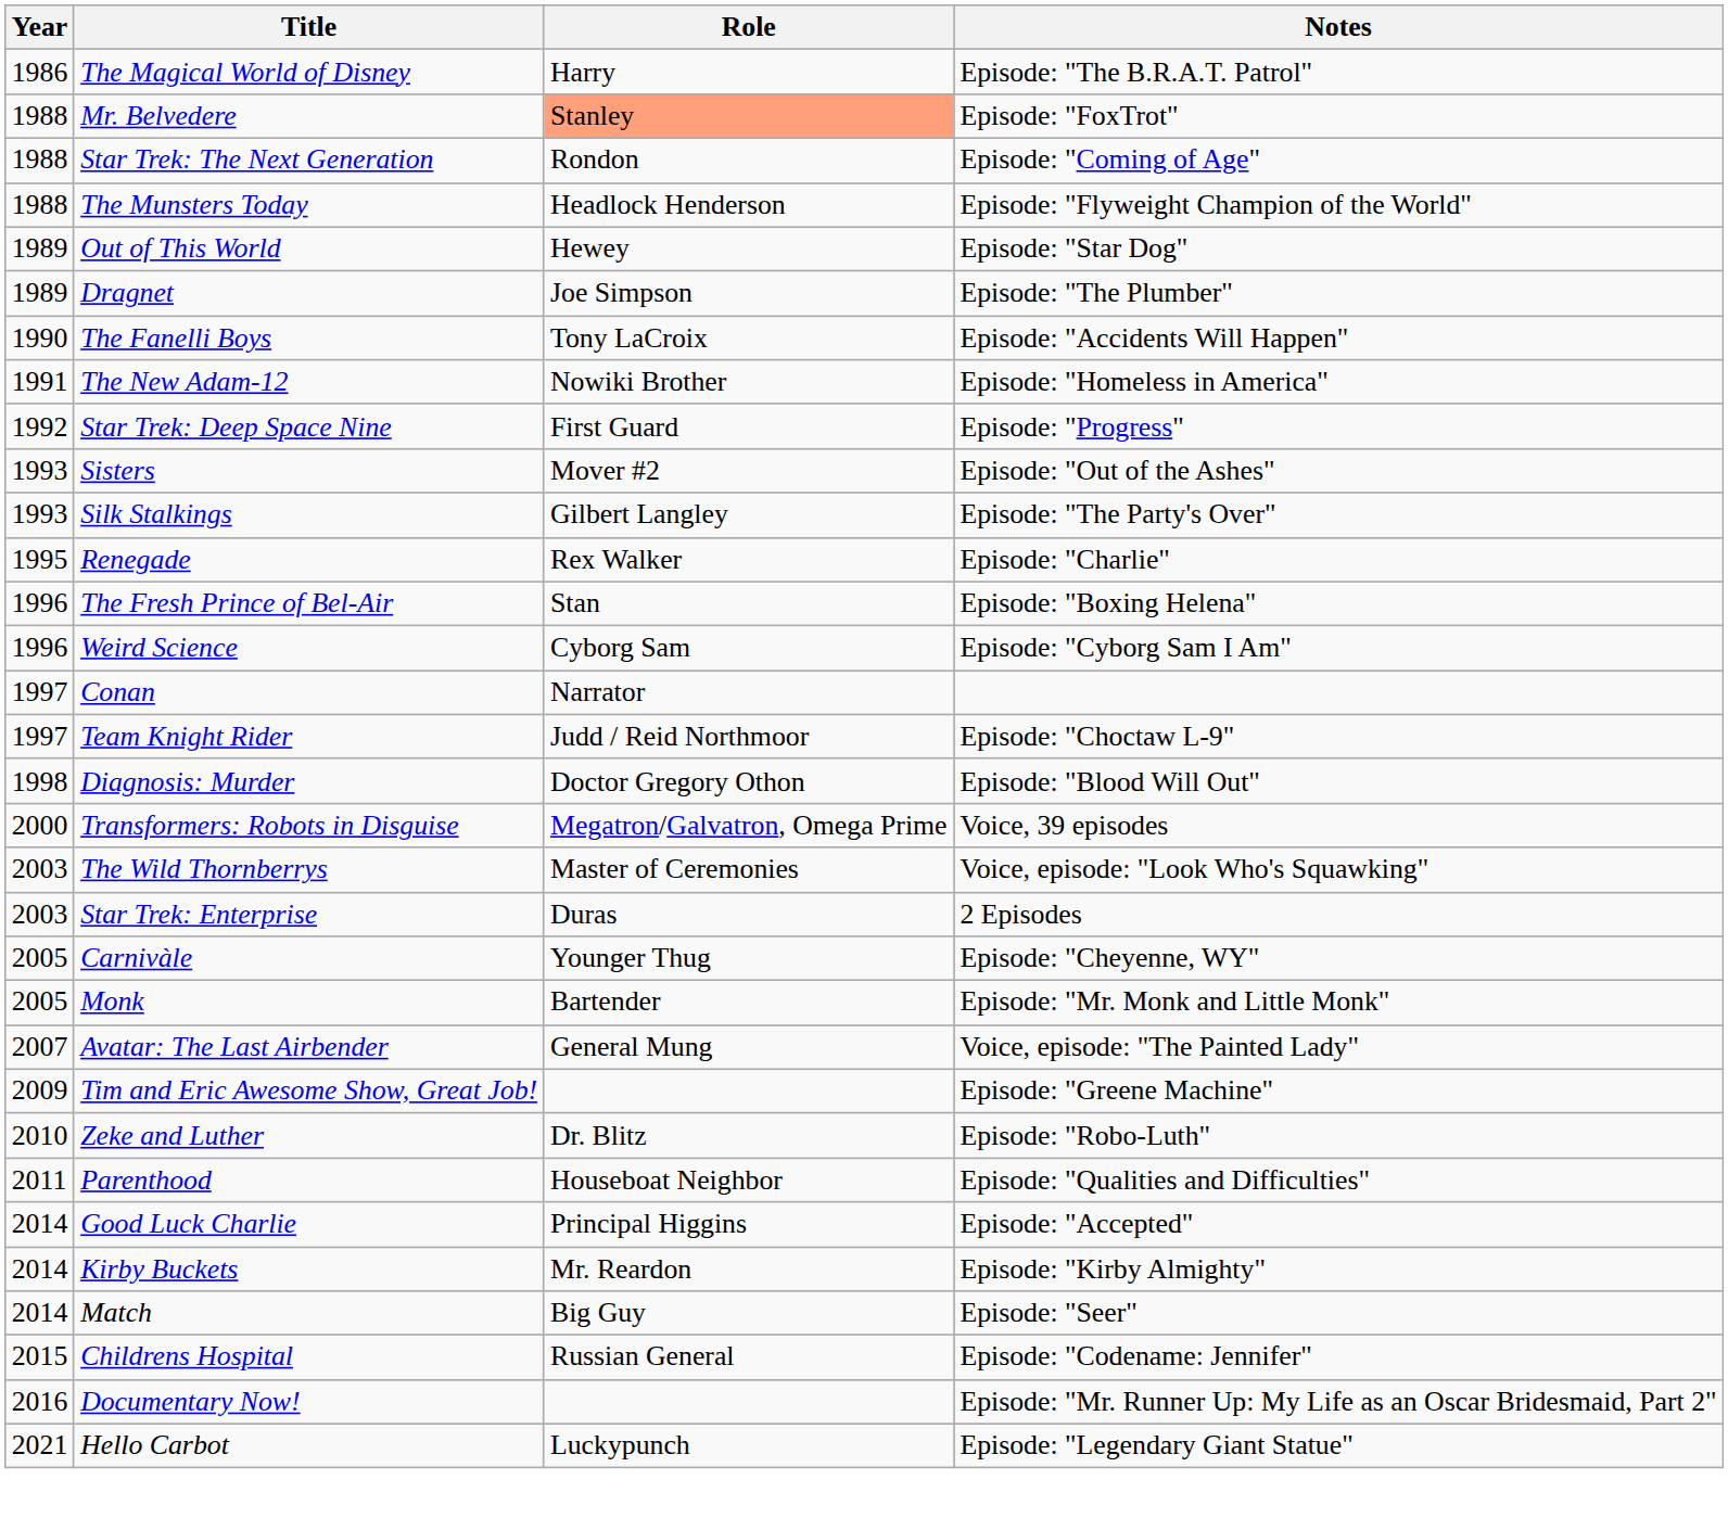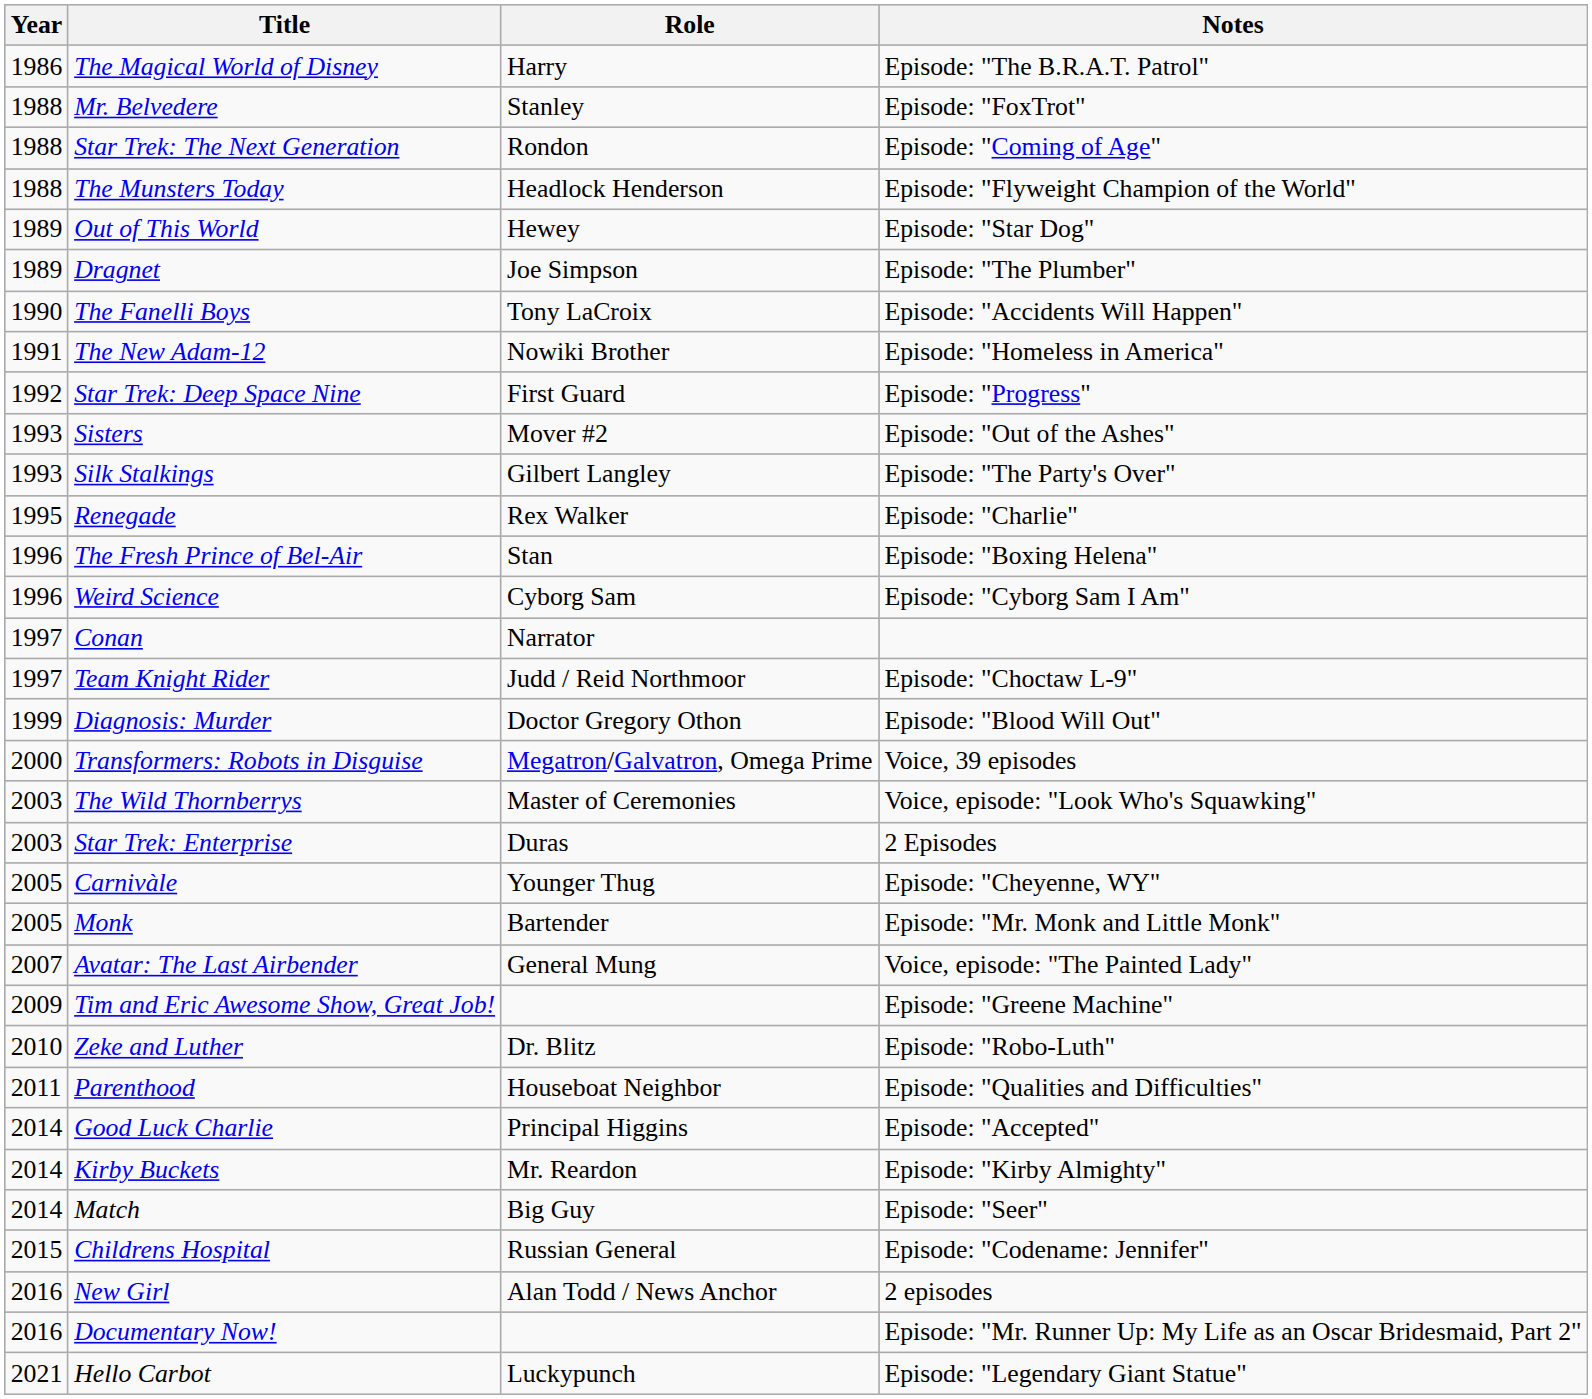 <table class="wikitable sortable plainrowheaders" style="white-space:nowrap">
 <tr>
 <th>Year</th>
 <th>Title</th>
 <th>Role</th>
 <th>Notes</th>
 </tr>
 <tr>
 <td>1986</td>
 <td><em><a href='#'>The Magical World of Disney</a></em></td>
 <td>Harry</td>
 <td>Episode: "The B.R.A.T. Patrol"</td>
 </tr>
 <tr>
 <td>1988</td>
 <td><em><a href='#'>Mr. Belvedere</a></em></td>
-<td style="background: lightsalmon;">Stanley</td>
+<td>Stanley</td>
 <td>Episode: "FoxTrot"</td>
 </tr>
 <tr>
 <td>1988</td>
 <td><em><a href='#'>Star Trek: The Next Generation</a></em></td>
 <td>Rondon</td>
 <td>Episode: "<a href='#'>Coming of Age</a>"</td>
 </tr>
 <tr>
 <td>1988</td>
 <td><em><a href='#'>The Munsters Today</a></em></td>
 <td>Headlock Henderson</td>
 <td>Episode: "Flyweight Champion of the World"</td>
 </tr>
 <tr>
 <td>1989</td>
 <td><em><a href='#'>Out of This World</a></em></td>
 <td>Hewey</td>
 <td>Episode: "Star Dog"</td>
 </tr>
 <tr>
 <td>1989</td>
 <td><em><a href='#'>Dragnet</a></em></td>
 <td>Joe Simpson</td>
 <td>Episode: "The Plumber"</td>
 </tr>
 <tr>
 <td>1990</td>
 <td><em><a href='#'>The Fanelli Boys</a></em></td>
 <td>Tony LaCroix</td>
 <td>Episode: "Accidents Will Happen"</td>
 </tr>
 <tr>
 <td>1991</td>
 <td><em><a href='#'>The New Adam-12</a></em></td>
 <td>Nowiki Brother</td>
 <td>Episode: "Homeless in America"</td>
 </tr>
 <tr>
 <td>1992</td>
 <td><em><a href='#'>Star Trek: Deep Space Nine</a></em></td>
 <td>First Guard</td>
 <td>Episode: "<a href='#'>Progress</a>"</td>
 </tr>
 <tr>
 <td>1993</td>
 <td><em><a href='#'>Sisters</a></em></td>
 <td>Mover #2</td>
 <td>Episode: "Out of the Ashes"</td>
 </tr>
 <tr>
 <td>1993</td>
 <td><em><a href='#'>Silk Stalkings</a></em></td>
 <td>Gilbert Langley</td>
 <td>Episode: "The Party's Over"</td>
 </tr>
 <tr>
 <td>1995</td>
 <td><em><a href='#'>Renegade</a></em></td>
 <td>Rex Walker</td>
 <td>Episode: "Charlie"</td>
 </tr>
 <tr>
 <td>1996</td>
 <td><em><a href='#'>The Fresh Prince of Bel-Air</a></em></td>
 <td>Stan</td>
 <td>Episode: "Boxing Helena"</td>
 </tr>
 <tr>
 <td>1996</td>
 <td><em><a href='#'>Weird Science</a></em></td>
 <td>Cyborg Sam</td>
 <td>Episode: "Cyborg Sam I Am"</td>
 </tr>
 <tr>
 <td>1997</td>
 <td><em><a href='#'>Conan</a></em></td>
 <td>Narrator</td>
 </tr>
 <tr>
 <td>1997</td>
 <td><em><a href='#'>Team Knight Rider</a></em></td>
 <td>Judd / Reid Northmoor</td>
 <td>Episode: "Choctaw L-9"</td>
 </tr>
 <tr>
-<td>1998</td>
+<td>1999</td>
 <td><em><a href='#'>Diagnosis: Murder</a></em></td>
 <td>Doctor Gregory Othon</td>
 <td>Episode: "Blood Will Out"</td>
 </tr>
 <tr>
 <td>2000</td>
 <td><em><a href='#'>Transformers: Robots in Disguise</a></em></td>
 <td><a href='#'>Megatron</a>/<a href='#'>Galvatron</a>, Omega Prime</td>
 <td>Voice, 39 episodes</td>
 </tr>
 <tr>
 <td>2003</td>
 <td><em><a href='#'>The Wild Thornberrys</a></em></td>
 <td>Master of Ceremonies</td>
 <td>Voice, episode: "Look Who's Squawking"</td>
 </tr>
 <tr>
 <td>2003</td>
 <td><em><a href='#'>Star Trek: Enterprise</a></em></td>
 <td>Duras</td>
 <td>2 Episodes</td>
 </tr>
 <tr>
 <td>2005</td>
 <td><em><a href='#'>Carnivàle</a></em></td>
 <td>Younger Thug</td>
 <td>Episode: "Cheyenne, WY"</td>
 </tr>
 <tr>
 <td>2005</td>
 <td><em><a href='#'>Monk</a></em></td>
 <td>Bartender</td>
 <td>Episode: "Mr. Monk and Little Monk"</td>
 </tr>
 <tr>
 <td>2007</td>
 <td><em><a href='#'>Avatar: The Last Airbender</a></em></td>
 <td>General Mung</td>
 <td>Voice, episode: "The Painted Lady"</td>
 </tr>
 <tr>
 <td>2009</td>
 <td><em><a href='#'>Tim and Eric Awesome Show, Great Job!</a></em></td>
 <td></td>
 <td>Episode: "Greene Machine"</td>
 </tr>
 <tr>
 <td>2010</td>
 <td><em><a href='#'>Zeke and Luther</a></em></td>
 <td>Dr. Blitz</td>
 <td>Episode: "Robo-Luth"</td>
 </tr>
 <tr>
 <td>2011</td>
 <td><em><a href='#'>Parenthood</a></em></td>
 <td>Houseboat Neighbor</td>
 <td>Episode: "Qualities and Difficulties"</td>
 </tr>
 <tr>
 <td>2014</td>
 <td><em><a href='#'>Good Luck Charlie</a></em></td>
 <td>Principal Higgins</td>
 <td>Episode: "Accepted"</td>
 </tr>
 <tr>
 <td>2014</td>
 <td><em><a href='#'>Kirby Buckets</a></em></td>
 <td>Mr. Reardon</td>
 <td>Episode: "Kirby Almighty"</td>
 </tr>
 <tr>
 <td>2014</td>
 <td><em>Match</em></td>
 <td>Big Guy</td>
 <td>Episode: "Seer"</td>
 </tr>
 <tr>
 <td>2015</td>
 <td><em><a href='#'>Childrens Hospital</a></em></td>
 <td>Russian General</td>
 <td>Episode: "Codename: Jennifer"</td>
 </tr>
 <tr>
 <td>2016</td>
+<td><em><a href='#'>New Girl</a></em></td>
+<td>Alan Todd / News Anchor</td>
+<td>2 episodes</td>
+</tr>
+<tr>
+<td>2016</td>
 <td><em><a href='#'>Documentary Now!</a></em></td>
 <td></td>
 <td>Episode: "Mr. Runner Up: My Life as an Oscar Bridesmaid, Part 2"</td>
 </tr>
 <tr>
 <td>2021</td>
 <td><em>Hello Carbot</em></td>
 <td>Luckypunch</td>
 <td>Episode: "Legendary Giant Statue"</td>
 </tr>
 </table>
